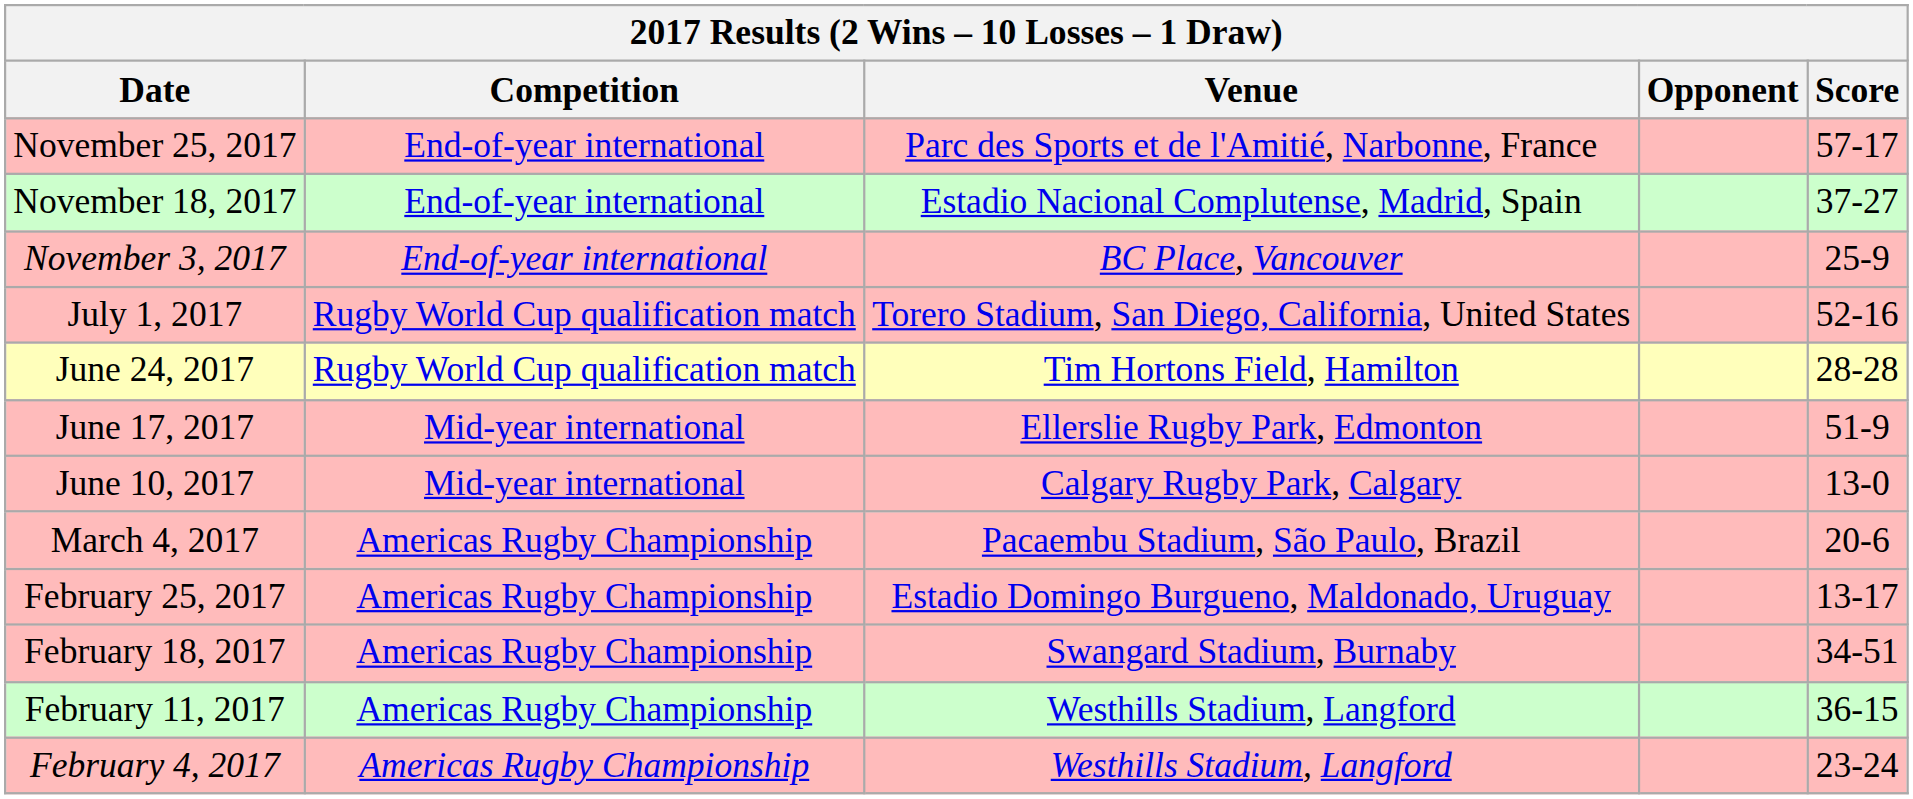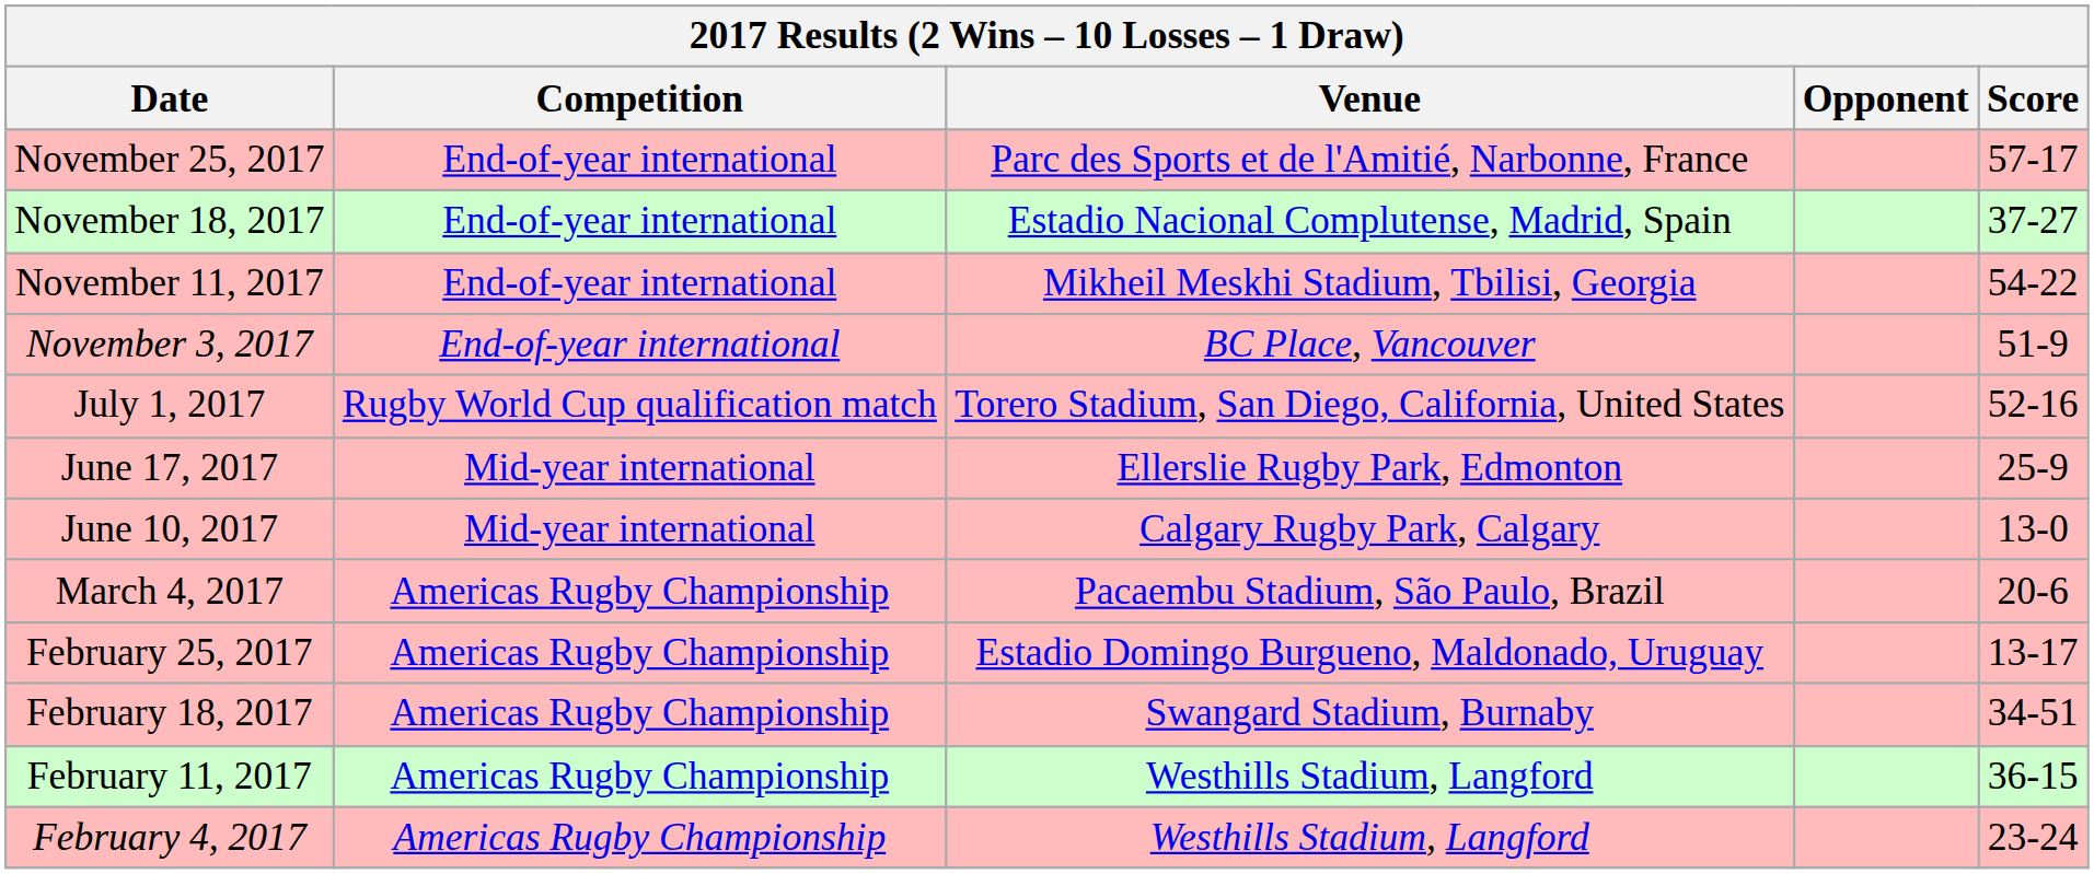 <table class="wikitable sortable">
 <tr>
 <th colspan="5"><strong>2017 Results (2 Wins – 10 Losses – 1 Draw)</strong></th>
 </tr>
 <tr>
 <th>Date</th>
 <th>Competition</th>
 <th>Venue</th>
 <th>Opponent</th>
 <th>Score</th>
 </tr>
 <tr style="background:#fbb">
 <td align=center>November 25, 2017</td>
 <td align=center><a href='#'>End-of-year international</a></td>
 <td align=center><a href='#'>Parc des Sports et de l'Amitié</a>, <a href='#'>Narbonne</a>, France</td>
 <td align=left></td>
 <td align=center>57-17</td>
 </tr>
 <tr style="background:#cfc;">
 <td align=center>November 18, 2017</td>
 <td align=center><a href='#'>End-of-year international</a></td>
 <td align=center><a href='#'>Estadio Nacional Complutense</a>, <a href='#'>Madrid</a>, Spain</td>
 <td align=left></td>
 <td align=center>37-27</td>
 </tr>
 <tr style="background:#fbb">
+<td align=center>November 11, 2017</td>
+<td align=center><a href='#'>End-of-year international</a></td>
+<td align=center><a href='#'>Mikheil Meskhi Stadium</a>, <a href='#'>Tbilisi</a>, <a href='#'>Georgia</a></td>
+<td></td>
+<td align=center>54-22</td>
+</tr>
+<tr style="background:#fbb">
 <td align=center><em>November 3, 2017</em></td>
 <td align=center><em><a href='#'>End-of-year international</a></em></td>
 <td align=center><em><a href='#'>BC Place</a>, <a href='#'>Vancouver</a></em></td>
 <td><em></em></td>
-<td align=center>25-9</td>
+<td align=center>51-9</td>
 </tr>
 <tr style="background:#fbb">
 <td align=center>July 1, 2017</td>
 <td align=center><a href='#'>Rugby World Cup qualification match</a></td>
 <td align=center><a href='#'>Torero Stadium</a>, <a href='#'>San Diego, California</a>, United States</td>
 <td></td>
 <td align=center>52-16</td>
 </tr>
-<tr style="background:#ffb;">
-<td align=center>June 24, 2017</td>
-<td align=center><a href='#'>Rugby World Cup qualification match</a></td>
-<td align=center><a href='#'>Tim Hortons Field</a>, <a href='#'>Hamilton</a></td>
-<td></td>
-<td align=center>28-28</td>
-</tr>
 <tr style="background:#fbb">
 <td align=center>June 17, 2017</td>
 <td align=center><a href='#'>Mid-year international</a></td>
 <td align=center><a href='#'>Ellerslie Rugby Park</a>, <a href='#'>Edmonton</a></td>
 <td></td>
-<td align=center>51-9</td>
+<td align=center>25-9</td>
 </tr>
 <tr style="background:#fbb">
 <td align=center>June 10, 2017</td>
 <td align=center><a href='#'>Mid-year international</a></td>
 <td align=center><a href='#'>Calgary Rugby Park</a>, <a href='#'>Calgary</a></td>
 <td></td>
 <td align=center>13-0</td>
 </tr>
 <tr style="background:#fbb">
 <td align=center>March 4, 2017</td>
 <td align=center><a href='#'>Americas Rugby Championship</a></td>
 <td align=center><a href='#'>Pacaembu Stadium</a>, <a href='#'>São Paulo</a>, Brazil</td>
 <td></td>
 <td align=center>20-6</td>
 </tr>
 <tr style="background:#fbb">
 <td align=center>February 25, 2017</td>
 <td align=center><a href='#'>Americas Rugby Championship</a></td>
 <td align=center><a href='#'>Estadio Domingo Burgueno</a>, <a href='#'>Maldonado, Uruguay</a></td>
 <td></td>
 <td align=center>13-17</td>
 </tr>
 <tr style="background:#fbb">
 <td align=center>February 18, 2017</td>
 <td align=center><a href='#'>Americas Rugby Championship</a></td>
 <td align=center><a href='#'>Swangard Stadium</a>, <a href='#'>Burnaby</a></td>
 <td></td>
 <td align=center>34-51</td>
 </tr>
 <tr style="background:#cfc;">
 <td align=center>February 11, 2017</td>
 <td align=center><a href='#'>Americas Rugby Championship</a></td>
 <td align=center><a href='#'>Westhills Stadium</a>, <a href='#'>Langford</a></td>
 <td></td>
 <td align=center>36-15</td>
 </tr>
 <tr style="background:#fbb">
 <td align=center><em>February 4, 2017</em></td>
 <td align=center><em><a href='#'>Americas Rugby Championship</a></em></td>
 <td align=center><em><a href='#'>Westhills Stadium</a>, <a href='#'>Langford</a></em></td>
 <td><em></em></td>
 <td align=center>23-24</td>
 </tr>
 </table>
